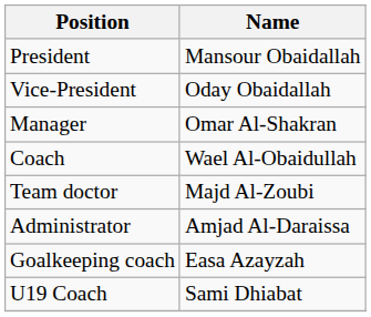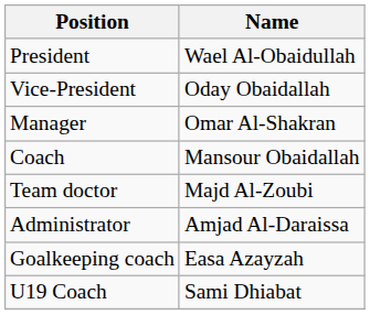 <table class="wikitable">
 <tr>
 <th>Position</th>
 <th>Name</th>
 </tr>
 <tr>
 <td>President</td>
-<td> Mansour Obaidallah</td>
+<td> Wael Al-Obaidullah</td>
 </tr>
 <tr>
 <td>Vice-President</td>
 <td> Oday Obaidallah</td>
 </tr>
 <tr>
 <td>Manager</td>
 <td> Omar Al-Shakran</td>
 </tr>
 <tr>
 <td>Coach</td>
-<td> Wael Al-Obaidullah</td>
+<td> Mansour Obaidallah</td>
 </tr>
 <tr>
 <td>Team doctor</td>
 <td> Majd Al-Zoubi</td>
 </tr>
 <tr>
 <td>Administrator</td>
 <td> Amjad Al-Daraissa</td>
 </tr>
 <tr>
 <td>Goalkeeping coach</td>
 <td> Easa Azayzah</td>
 </tr>
 <tr>
 <td>U19 Coach</td>
 <td> Sami Dhiabat</td>
 </tr>
 <tr>
 </tr>
 </table>
